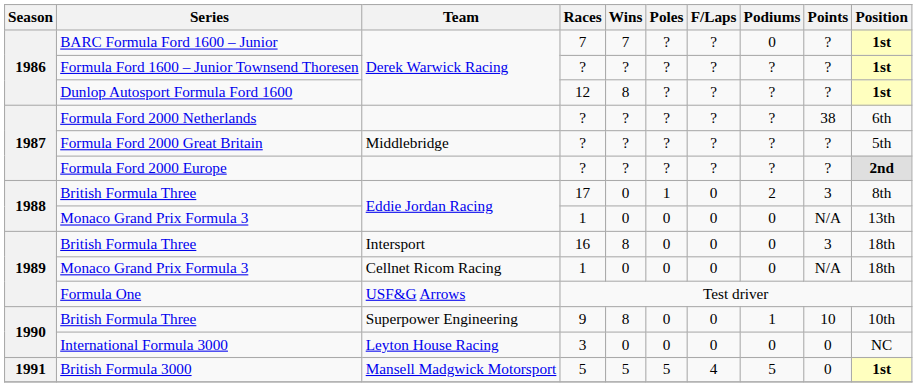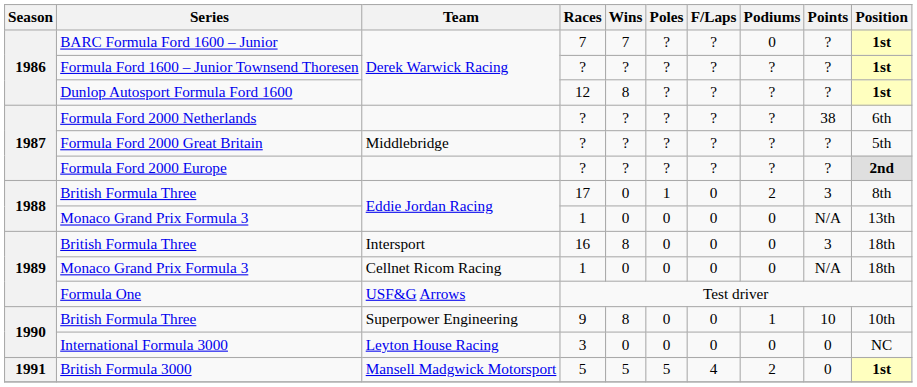 <table class="wikitable" style="font-size: 90%; text-align:center">
 <tr>
 <th>Season</th>
 <th>Series</th>
 <th>Team</th>
 <th>Races</th>
 <th>Wins</th>
 <th>Poles</th>
 <th>F/Laps</th>
 <th>Podiums</th>
 <th>Points</th>
 <th>Position</th>
 </tr>
 <tr>
 <th rowspan=3>1986</th>
 <td align=left><a href='#'>BARC Formula Ford 1600 – Junior</a></td>
 <td rowspan="3" style="text-align:left"><a href='#'>Derek Warwick Racing</a></td>
 <td>7</td>
 <td>7</td>
 <td>?</td>
 <td>?</td>
 <td>0</td>
 <td>?</td>
 <td style="background:#FFFFBF"><strong>1st</strong></td>
 </tr>
 <tr>
 <td align=left><a href='#'>Formula Ford 1600 – Junior Townsend Thoresen</a></td>
 <td>?</td>
 <td>?</td>
 <td>?</td>
 <td>?</td>
 <td>?</td>
 <td>?</td>
 <td style="background:#FFFFBF"><strong>1st</strong></td>
 </tr>
 <tr>
 <td align=left><a href='#'>Dunlop Autosport Formula Ford 1600</a></td>
 <td>12</td>
 <td>8</td>
 <td>?</td>
 <td>?</td>
 <td>?</td>
 <td>?</td>
 <td style="background:#FFFFBF"><strong>1st</strong></td>
 </tr>
 <tr>
 <th rowspan=3>1987</th>
 <td align=left><a href='#'>Formula Ford 2000 Netherlands</a></td>
 <td align=left></td>
 <td>?</td>
 <td>?</td>
 <td>?</td>
 <td>?</td>
 <td>?</td>
 <td>38</td>
 <td>6th</td>
 </tr>
 <tr>
 <td align=left><a href='#'>Formula Ford 2000 Great Britain</a></td>
 <td align=left>Middlebridge</td>
 <td>?</td>
 <td>?</td>
 <td>?</td>
 <td>?</td>
 <td>?</td>
 <td>?</td>
 <td>5th</td>
 </tr>
 <tr>
 <td align=left><a href='#'>Formula Ford 2000 Europe</a></td>
 <td align=left></td>
 <td>?</td>
 <td>?</td>
 <td>?</td>
 <td>?</td>
 <td>?</td>
 <td>?</td>
 <td style="background:#DFDFDF"><strong>2nd</strong></td>
 </tr>
 <tr>
 <th rowspan=2>1988</th>
 <td align=left><a href='#'>British Formula Three</a></td>
 <td rowspan="2" style="text-align:left"><a href='#'>Eddie Jordan Racing</a></td>
 <td>17</td>
 <td>0</td>
 <td>1</td>
 <td>0</td>
 <td>2</td>
 <td>3</td>
 <td>8th</td>
 </tr>
 <tr>
 <td align=left><a href='#'>Monaco Grand Prix Formula 3</a></td>
 <td>1</td>
 <td>0</td>
 <td>0</td>
 <td>0</td>
 <td>0</td>
 <td>N/A</td>
 <td>13th</td>
 </tr>
 <tr>
 <th rowspan=3>1989</th>
 <td align=left><a href='#'>British Formula Three</a></td>
 <td align=left>Intersport</td>
 <td>16</td>
 <td>8</td>
 <td>0</td>
 <td>0</td>
 <td>0</td>
 <td>3</td>
 <td>18th</td>
 </tr>
 <tr>
 <td align=left><a href='#'>Monaco Grand Prix Formula 3</a></td>
 <td align=left>Cellnet Ricom Racing</td>
 <td>1</td>
 <td>0</td>
 <td>0</td>
 <td>0</td>
 <td>0</td>
 <td>N/A</td>
 <td>18th</td>
 </tr>
 <tr>
 <td align=left><a href='#'>Formula One</a></td>
 <td align=left><a href='#'>USF&G</a> <a href='#'>Arrows</a></td>
 <td colspan="7">Test driver</td>
 </tr>
 <tr>
 <th rowspan=2>1990</th>
 <td align=left><a href='#'>British Formula Three</a></td>
 <td align=left>Superpower Engineering</td>
 <td>9</td>
 <td>8</td>
 <td>0</td>
 <td>0</td>
 <td>1</td>
 <td>10</td>
 <td>10th</td>
 </tr>
 <tr>
 <td align=left><a href='#'>International Formula 3000</a></td>
 <td align=left><a href='#'>Leyton House Racing</a></td>
 <td>3</td>
 <td>0</td>
 <td>0</td>
 <td>0</td>
 <td>0</td>
 <td>0</td>
 <td>NC</td>
 </tr>
 <tr>
 <th>1991</th>
 <td align=left><a href='#'>British Formula 3000</a></td>
 <td align=left><a href='#'>Mansell Madgwick Motorsport</a></td>
 <td>5</td>
 <td>5</td>
 <td>5</td>
 <td>4</td>
-<td>5</td>
+<td>2</td>
 <td>0</td>
 <td style="background:#FFFFBF"><strong>1st</strong></td>
 </tr>
 <tr>
 </tr>
 </table>
